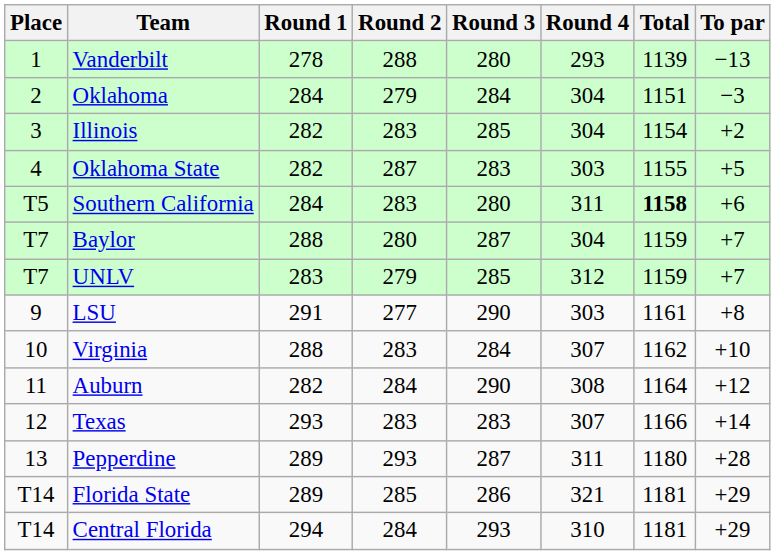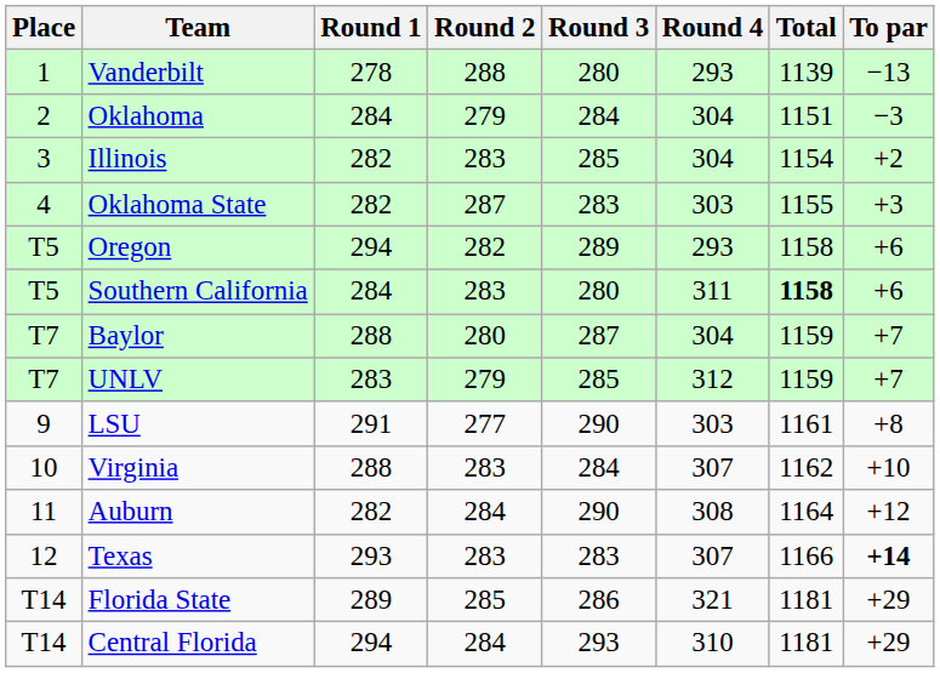 <table class="wikitable" style="text-align:center">
 <tr>
 <th>Place</th>
 <th>Team</th>
 <th>Round 1</th>
 <th>Round 2</th>
 <th>Round 3</th>
 <th>Round 4</th>
 <th>Total</th>
 <th>To par</th>
 </tr>
 <tr style="background:#ccffcc;">
 <td>1</td>
 <td align=left><a href='#'>Vanderbilt</a></td>
 <td>278</td>
 <td>288</td>
 <td>280</td>
 <td>293</td>
 <td>1139</td>
 <td>−13</td>
 </tr>
 <tr style="background:#ccffcc;">
 <td>2</td>
 <td align=left><a href='#'>Oklahoma</a></td>
 <td>284</td>
 <td>279</td>
 <td>284</td>
 <td>304</td>
 <td>1151</td>
 <td>−3</td>
 </tr>
 <tr style="background:#ccffcc;">
 <td>3</td>
 <td align=left><a href='#'>Illinois</a></td>
 <td>282</td>
 <td>283</td>
 <td>285</td>
 <td>304</td>
 <td>1154</td>
 <td>+2</td>
 </tr>
 <tr style="background:#ccffcc;">
 <td>4</td>
 <td align=left><a href='#'>Oklahoma State</a></td>
 <td>282</td>
 <td>287</td>
 <td>283</td>
 <td>303</td>
 <td>1155</td>
-<td>+5</td>
+<td>+3</td>
+</tr>
+<tr style="background:#ccffcc;">
+<td>T5</td>
+<td align=left><a href='#'>Oregon</a></td>
+<td>294</td>
+<td>282</td>
+<td>289</td>
+<td>293</td>
+<td>1158</td>
+<td>+6</td>
 </tr>
 <tr style="background:#ccffcc;">
 <td>T5</td>
 <td align=left><a href='#'>Southern California</a></td>
 <td>284</td>
 <td>283</td>
 <td>280</td>
 <td>311</td>
 <td><strong>1158</strong></td>
 <td>+6</td>
 </tr>
 <tr style="background:#ccffcc;">
 <td>T7</td>
 <td align=left><a href='#'>Baylor</a></td>
 <td>288</td>
 <td>280</td>
 <td>287</td>
 <td>304</td>
 <td>1159</td>
 <td>+7</td>
 </tr>
 <tr style="background:#ccffcc;">
 <td>T7</td>
 <td align=left><a href='#'>UNLV</a></td>
 <td>283</td>
 <td>279</td>
 <td>285</td>
 <td>312</td>
 <td>1159</td>
 <td>+7</td>
 </tr>
 <tr>
 <td>9</td>
 <td align=left><a href='#'>LSU</a></td>
 <td>291</td>
 <td>277</td>
 <td>290</td>
 <td>303</td>
 <td>1161</td>
 <td>+8</td>
 </tr>
 <tr>
 <td>10</td>
 <td align=left><a href='#'>Virginia</a></td>
 <td>288</td>
 <td>283</td>
 <td>284</td>
 <td>307</td>
 <td>1162</td>
 <td>+10</td>
 </tr>
 <tr>
 <td>11</td>
 <td align=left><a href='#'>Auburn</a></td>
 <td>282</td>
 <td>284</td>
 <td>290</td>
 <td>308</td>
 <td>1164</td>
 <td>+12</td>
 </tr>
 <tr>
 <td>12</td>
 <td align=left><a href='#'>Texas</a></td>
 <td>293</td>
 <td>283</td>
 <td>283</td>
 <td>307</td>
 <td>1166</td>
-<td>+14</td>
-</tr>
-<tr>
-<td>13</td>
-<td align=left><a href='#'>Pepperdine</a></td>
-<td>289</td>
-<td>293</td>
-<td>287</td>
-<td>311</td>
-<td>1180</td>
-<td>+28</td>
+<td><strong>+14</strong></td>
 </tr>
 <tr>
 <td>T14</td>
 <td align=left><a href='#'>Florida State</a></td>
 <td>289</td>
 <td>285</td>
 <td>286</td>
 <td>321</td>
 <td>1181</td>
 <td>+29</td>
 </tr>
 <tr>
 <td>T14</td>
 <td align=left><a href='#'>Central Florida</a></td>
 <td>294</td>
 <td>284</td>
 <td>293</td>
 <td>310</td>
 <td>1181</td>
 <td>+29</td>
 </tr>
 </table>
